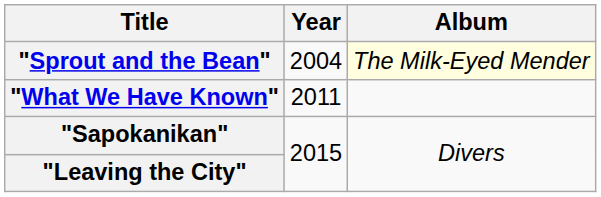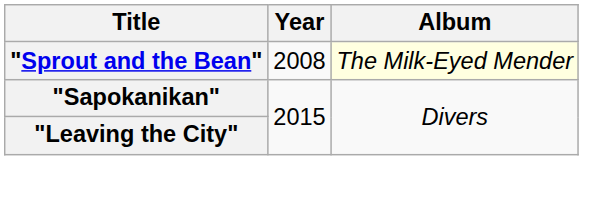 <table class="wikitable plainrowheaders" style="text-align:center;">
 <tr>
 <th>Title</th>
 <th>Year</th>
 <th>Album</th>
 </tr>
 <tr>
 <th scope="row">"<a href='#'>Sprout and the Bean</a>"</th>
-<td>2004</td>
+<td>2008</td>
 <td style="background: lightyellow;"><em>The Milk-Eyed Mender</em></td>
-</tr>
-<tr>
-<th scope="row">"<a href='#'>What We Have Known</a>"</th>
-<td>2011</td>
-<td></td>
 </tr>
 <tr>
 <th scope="row">"Sapokanikan"</th>
 <td rowspan="2">2015</td>
 <td rowspan="2"><em>Divers</em></td>
 </tr>
 <tr>
 <th scope="row">"Leaving the City"</th>
 </tr>
 </table>
